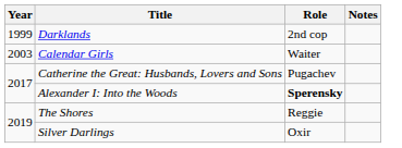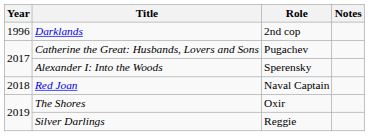 <table class="wikitable sortable">
 <tr>
 <th>Year</th>
 <th>Title</th>
 <th>Role</th>
 <th>Notes</th>
 </tr>
 <tr>
-<td>1999</td>
+<td>1996</td>
 <td><em><a href='#'>Darklands</a></em></td>
 <td>2nd cop</td>
-<td></td>
-</tr>
-<tr>
-<td>2003</td>
-<td><em><a href='#'>Calendar Girls</a></em></td>
-<td>Waiter</td>
 <td></td>
 </tr>
 <tr>
 <td rowspan="2">2017</td>
 <td><em>Catherine the Great: Husbands, Lovers and Sons</em></td>
 <td>Pugachev</td>
 <td></td>
 </tr>
 <tr>
 <td><em>Alexander I: Into the Woods</em></td>
-<td><strong>Sperensky</strong></td>
+<td>Sperensky</td>
+<td></td>
+</tr>
+<tr>
+<td>2018</td>
+<td><em><a href='#'>Red Joan</a></em></td>
+<td>Naval Captain</td>
 <td></td>
 </tr>
 <tr>
 <td rowspan="2">2019</td>
 <td><em>The Shores</em></td>
-<td>Reggie</td>
+<td>Oxir</td>
 <td></td>
 </tr>
 <tr>
 <td><em>Silver Darlings</em></td>
-<td>Oxir</td>
+<td>Reggie</td>
 <td></td>
 </tr>
 </table>
